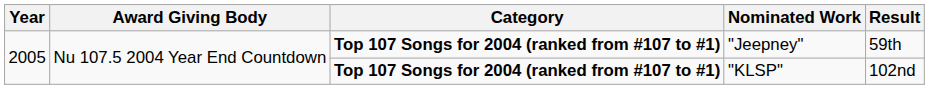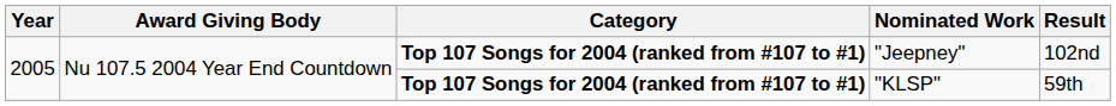 <table class="wikitable">
 <tr>
 <th>Year</th>
 <th>Award Giving Body</th>
 <th>Category</th>
 <th>Nominated Work</th>
 <th>Result</th>
 </tr>
 <tr>
 <td rowspan=2>2005</td>
 <td rowspan=2>Nu 107.5 2004 Year End Countdown</td>
 <td><strong>Top 107 Songs for 2004 (ranked from #107 to #1)</strong></td>
 <td>"Jeepney"</td>
-<td>59th</td>
+<td>102nd</td>
 </tr>
 <tr>
 <td><strong>Top 107 Songs for 2004 (ranked from #107 to #1)</strong></td>
 <td>"KLSP"</td>
-<td>102nd</td>
+<td>59th</td>
 </tr>
 </table>
